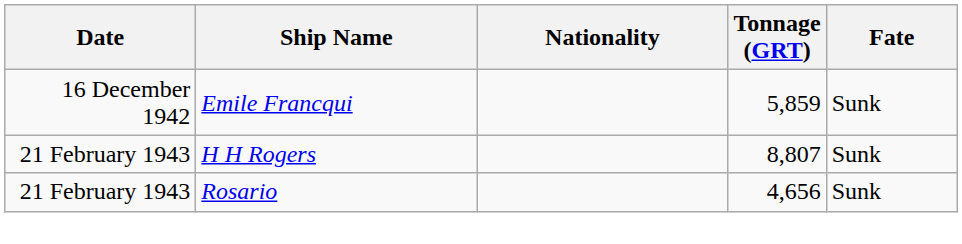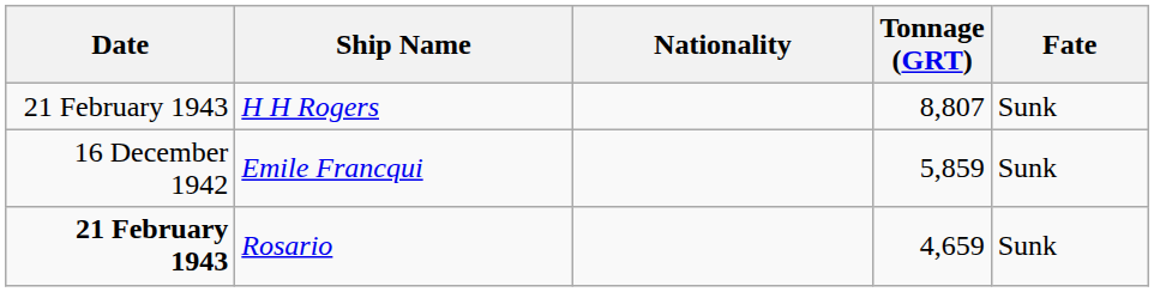 <table class="wikitable sortable">
 <tr>
 <th width="120px">Date</th>
 <th width="180px">Ship Name</th>
 <th width="160px">Nationality</th>
 <th width="25px">Tonnage<br>(<a href='#'>GRT</a>)</th>
 <th width="80px">Fate</th>
 </tr>
 <tr>
+<td align="right">21 February 1943</td>
+<td align="left"><a href='#'><em>H H Rogers</em></a></td>
+<td align="left"></td>
+<td align="right">8,807</td>
+<td align="left">Sunk</td>
+</tr>
+<tr>
 <td align="right">16 December 1942</td>
 <td align="left"><a href='#'><em>Emile Francqui</em></a></td>
 <td align="left"></td>
 <td align="right">5,859</td>
 <td align="left">Sunk</td>
 </tr>
 <tr>
-<td align="right">21 February 1943</td>
-<td align="left"><a href='#'><em>H H Rogers</em></a></td>
-<td align="left"></td>
-<td align="right">8,807</td>
-<td align="left">Sunk</td>
-</tr>
-<tr>
-<td align="right">21 February 1943</td>
+<td align="right"><strong>21 February 1943</strong></td>
 <td align="left"><a href='#'><em>Rosario</em></a></td>
 <td align="left"></td>
-<td align="right">4,656</td>
+<td align="right">4,659</td>
 <td align="left">Sunk</td>
 </tr>
 </table>
